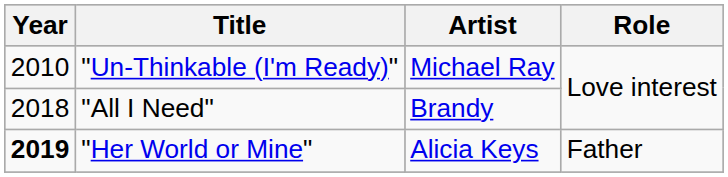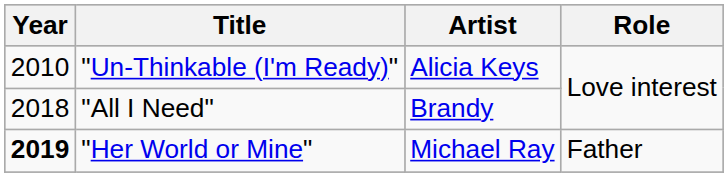 <table class="wikitable">
 <tr>
 <th>Year</th>
 <th>Title</th>
 <th>Artist</th>
 <th>Role</th>
 </tr>
 <tr>
 <td>2010</td>
 <td>"<a href='#'>Un-Thinkable (I'm Ready)</a>"</td>
-<td><a href='#'>Michael Ray</a></td>
+<td><a href='#'>Alicia Keys</a></td>
 <td rowspan="2">Love interest</td>
 </tr>
 <tr>
 <td>2018</td>
 <td>"All I Need"</td>
 <td><a href='#'>Brandy</a></td>
 </tr>
 <tr>
 <td><strong>2019</strong></td>
 <td>"<a href='#'>Her World or Mine</a>"</td>
-<td><a href='#'>Alicia Keys</a></td>
+<td><a href='#'>Michael Ray</a></td>
 <td>Father</td>
 </tr>
 </table>
